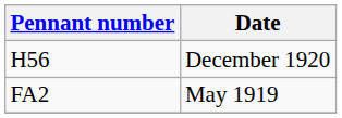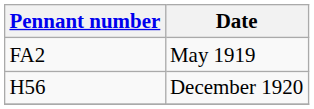 <table class="wikitable" style="text-align:left">
 <tr>
 <th scope="col"><a href='#'>Pennant number</a></th>
 <th>Date</th>
 </tr>
 <tr>
+<td scope="row">FA2</td>
+<td>May 1919</td>
+</tr>
+<tr>
 <td scope="row">H56</td>
 <td>December 1920</td>
 </tr>
 <tr>
-<td scope="row">FA2</td>
-<td>May 1919</td>
-</tr>
-<tr>
 </tr>
 </table>
